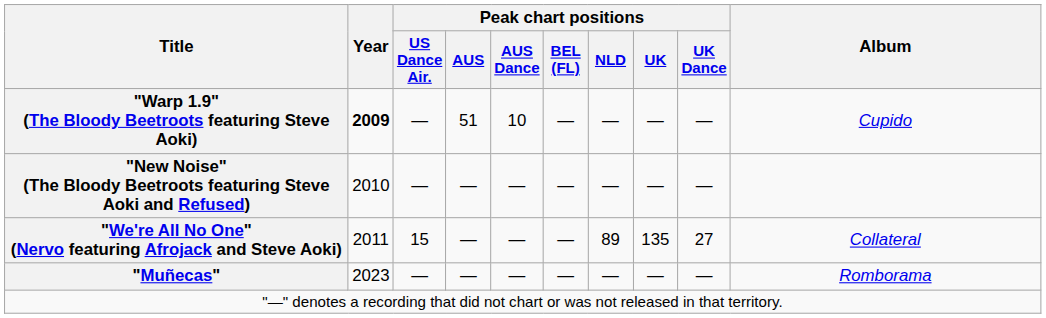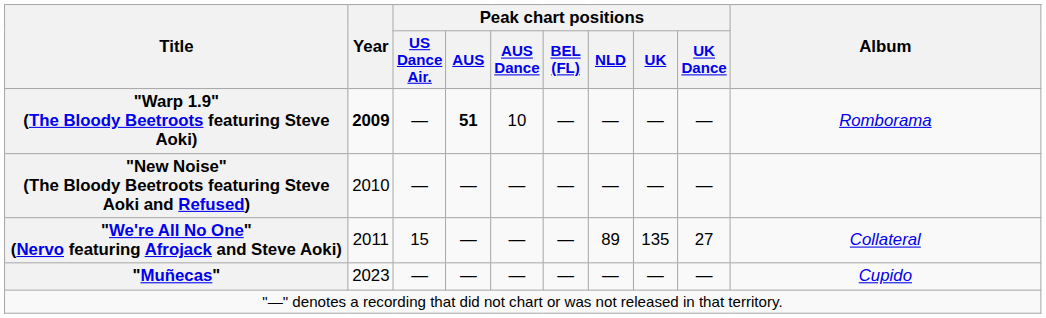 <table class="wikitable plainrowheaders" style="text-align:center;" border="1">
 <tr>
 <th scope="col" rowspan="2" style="width:20em;">Title</th>
 <th scope="col" rowspan="2">Year</th>
 <th scope="col" colspan="7">Peak chart positions</th>
 <th scope="col" rowspan="2" style="width:18em;">Album</th>
 </tr>
 <tr>
 <th scope="col" style="width:2.5em;font-size:90%;"><a href='#'>US<br>Dance<br>Air.</a><br></th>
 <th scope="col" style="width:2.5em;font-size:90%;"><a href='#'>AUS</a><br></th>
 <th scope="col" style="width:2.5em;font-size:90%;"><a href='#'>AUS<br>Dance</a><br></th>
 <th scope="col" style="width:2.5em;font-size:90%;"><a href='#'>BEL<br>(FL)</a><br></th>
 <th scope="col" style="width:2.5em;font-size:90%;"><a href='#'>NLD</a><br></th>
 <th scope="col" style="width:2.5em;font-size:90%;"><a href='#'>UK</a><br></th>
 <th scope="col" style="width:2.5em;font-size:90%;"><a href='#'>UK<br>Dance</a><br></th>
 </tr>
 <tr>
 <th scope="row">"Warp 1.9"<br><span>(<a href='#'>The Bloody Beetroots</a> featuring Steve Aoki)</span></th>
 <td><strong>2009</strong></td>
 <td>—</td>
-<td>51</td>
+<td><strong>51</strong></td>
 <td>10</td>
 <td>—</td>
 <td>—</td>
 <td>—</td>
 <td>—</td>
-<td><em><a href='#'>Cupido</a></em></td>
+<td><em><a href='#'>Romborama</a></em></td>
 </tr>
 <tr>
 <th scope="row">"New Noise"<br><span>(The Bloody Beetroots featuring Steve Aoki and <a href='#'>Refused</a>)</span></th>
 <td>2010</td>
 <td>—</td>
 <td>—</td>
 <td>—</td>
 <td>—</td>
 <td>—</td>
 <td>—</td>
 <td>—</td>
 <td></td>
 </tr>
 <tr>
 <th scope="row">"<a href='#'>We're All No One</a>"<br><span>(<a href='#'>Nervo</a> featuring <a href='#'>Afrojack</a> and Steve Aoki)</span></th>
 <td>2011</td>
 <td>15</td>
 <td>—</td>
 <td>—</td>
 <td>—</td>
 <td>89</td>
 <td>135</td>
 <td>27</td>
 <td><em><a href='#'>Collateral</a></em></td>
 </tr>
 <tr>
 <th scope="row">"<a href='#'>Muñecas</a>"<br></th>
 <td>2023</td>
 <td>—</td>
 <td>—</td>
 <td>—</td>
 <td>—</td>
 <td>—</td>
 <td>—</td>
 <td>—</td>
-<td><em><a href='#'>Romborama</a></em></td>
+<td><em><a href='#'>Cupido</a></em></td>
 </tr>
 <tr>
 <td colspan="10" style="font-size:90%">"—" denotes a recording that did not chart or was not released in that territory.</td>
 </tr>
 </table>
